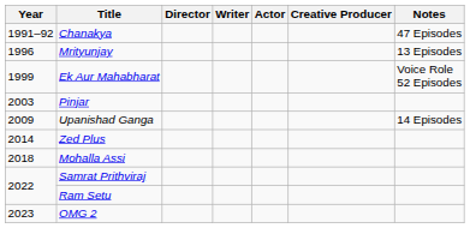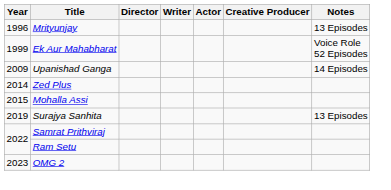 <table class="wikitable sortable">
 <tr>
 <th>Year</th>
 <th>Title</th>
 <th>Director</th>
 <th>Writer</th>
 <th>Actor</th>
 <th>Creative Producer</th>
 <th>Notes</th>
-</tr>
-<tr>
-<td>1991–92</td>
-<td><em><a href='#'>Chanakya</a></em></td>
-<td></td>
-<td></td>
-<td></td>
-<td></td>
-<td>47 Episodes</td>
 </tr>
 <tr>
 <td>1996</td>
 <td><em><a href='#'>Mrityunjay</a></em></td>
 <td></td>
 <td></td>
 <td></td>
 <td></td>
 <td>13 Episodes</td>
 </tr>
 <tr>
 <td>1999</td>
 <td><em><a href='#'>Ek Aur Mahabharat</a></em></td>
 <td></td>
 <td></td>
 <td></td>
 <td></td>
 <td>Voice Role<br>52 Episodes</td>
 </tr>
 <tr>
-<td>2003</td>
-<td><em><a href='#'>Pinjar</a></em></td>
-<td></td>
-<td></td>
-<td></td>
-<td></td>
-<td></td>
-</tr>
-<tr>
 <td>2009</td>
 <td><em>Upanishad Ganga</em></td>
 <td></td>
 <td></td>
 <td></td>
 <td></td>
 <td>14 Episodes</td>
 </tr>
 <tr>
 <td>2014</td>
 <td><em><a href='#'>Zed Plus</a></em></td>
 <td></td>
 <td></td>
 <td></td>
 <td></td>
 <td></td>
 </tr>
 <tr>
-<td>2018</td>
+<td>2015</td>
 <td><em><a href='#'>Mohalla Assi</a></em></td>
 <td></td>
 <td></td>
 <td></td>
 <td></td>
 <td></td>
+</tr>
+<tr>
+<td>2019</td>
+<td><em>Surajya Sanhita</em></td>
+<td></td>
+<td></td>
+<td></td>
+<td></td>
+<td>13 Episodes</td>
 </tr>
 <tr>
 <td rowspan=2>2022</td>
 <td><em><a href='#'>Samrat Prithviraj</a></em></td>
 <td></td>
 <td></td>
 <td></td>
 <td></td>
 <td></td>
 </tr>
 <tr>
 <td><em><a href='#'> Ram Setu</a></em></td>
 <td></td>
 <td></td>
 <td></td>
 <td></td>
 <td></td>
 </tr>
 <tr>
 <td>2023</td>
 <td><em><a href='#'>OMG 2</a></em></td>
 <td></td>
 <td></td>
 <td></td>
 <td></td>
 <td></td>
 </tr>
 </table>
